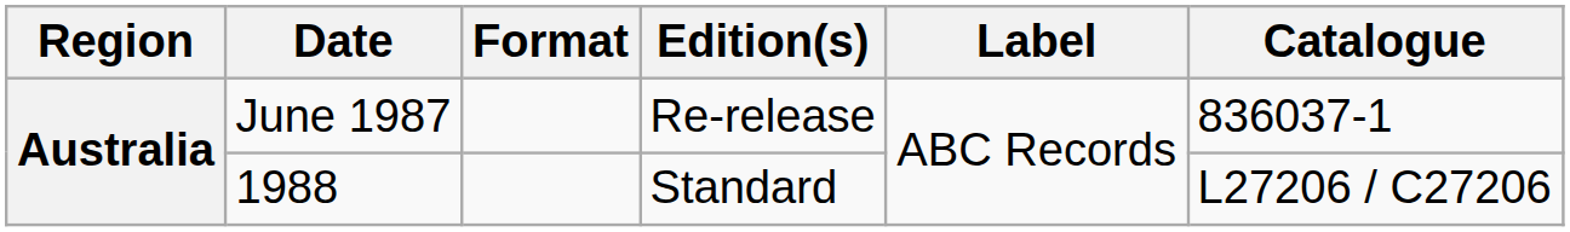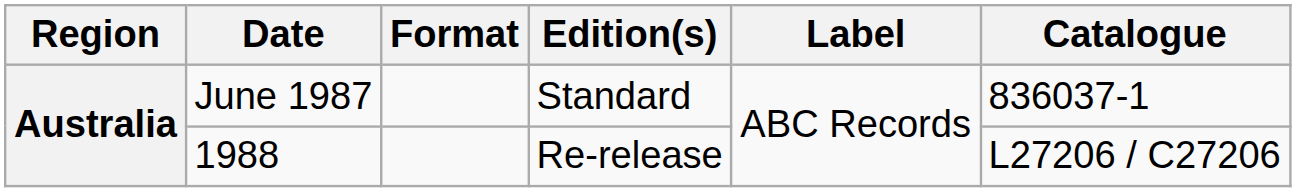 <table class="wikitable plainrowheaders">
 <tr>
 <th scope="col">Region</th>
 <th scope="col">Date</th>
 <th scope="col">Format</th>
 <th scope="col">Edition(s)</th>
 <th scope="col">Label</th>
 <th scope="col">Catalogue</th>
 </tr>
 <tr>
 <th scope="row" rowspan="2">Australia</th>
 <td>June 1987</td>
 <td></td>
-<td>Re-release</td>
+<td>Standard</td>
 <td rowspan="2">ABC Records</td>
 <td>836037-1</td>
 </tr>
 <tr>
 <td>1988</td>
 <td></td>
-<td>Standard</td>
+<td>Re-release</td>
 <td>L27206 / C27206</td>
 </tr>
 </table>
